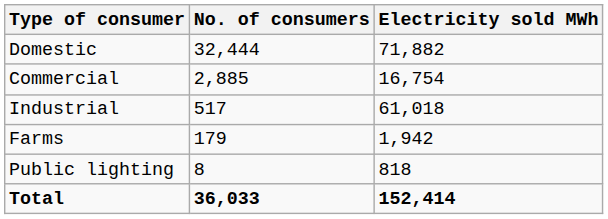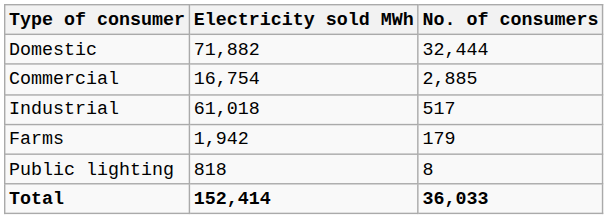 <table class="wikitable">
 <tr>
 <th>Type of consumer</th>
+<th>Electricity sold MWh</th>
 <th>No. of consumers</th>
-<th>Electricity sold MWh</th>
 </tr>
 <tr>
 <td>Domestic</td>
+<td>71,882</td>
 <td>32,444</td>
-<td>71,882</td>
 </tr>
 <tr>
 <td>Commercial</td>
+<td>16,754</td>
 <td>2,885</td>
-<td>16,754</td>
 </tr>
 <tr>
 <td>Industrial</td>
+<td>61,018</td>
 <td>517</td>
-<td>61,018</td>
 </tr>
 <tr>
 <td>Farms</td>
+<td>1,942</td>
 <td>179</td>
-<td>1,942</td>
 </tr>
 <tr>
 <td>Public lighting</td>
+<td>818</td>
 <td>8</td>
-<td>818</td>
 </tr>
 <tr>
 <td><strong>Total</strong></td>
+<td><strong>152,414</strong></td>
 <td><strong>36,033</strong></td>
-<td><strong>152,414</strong></td>
 </tr>
 </table>
